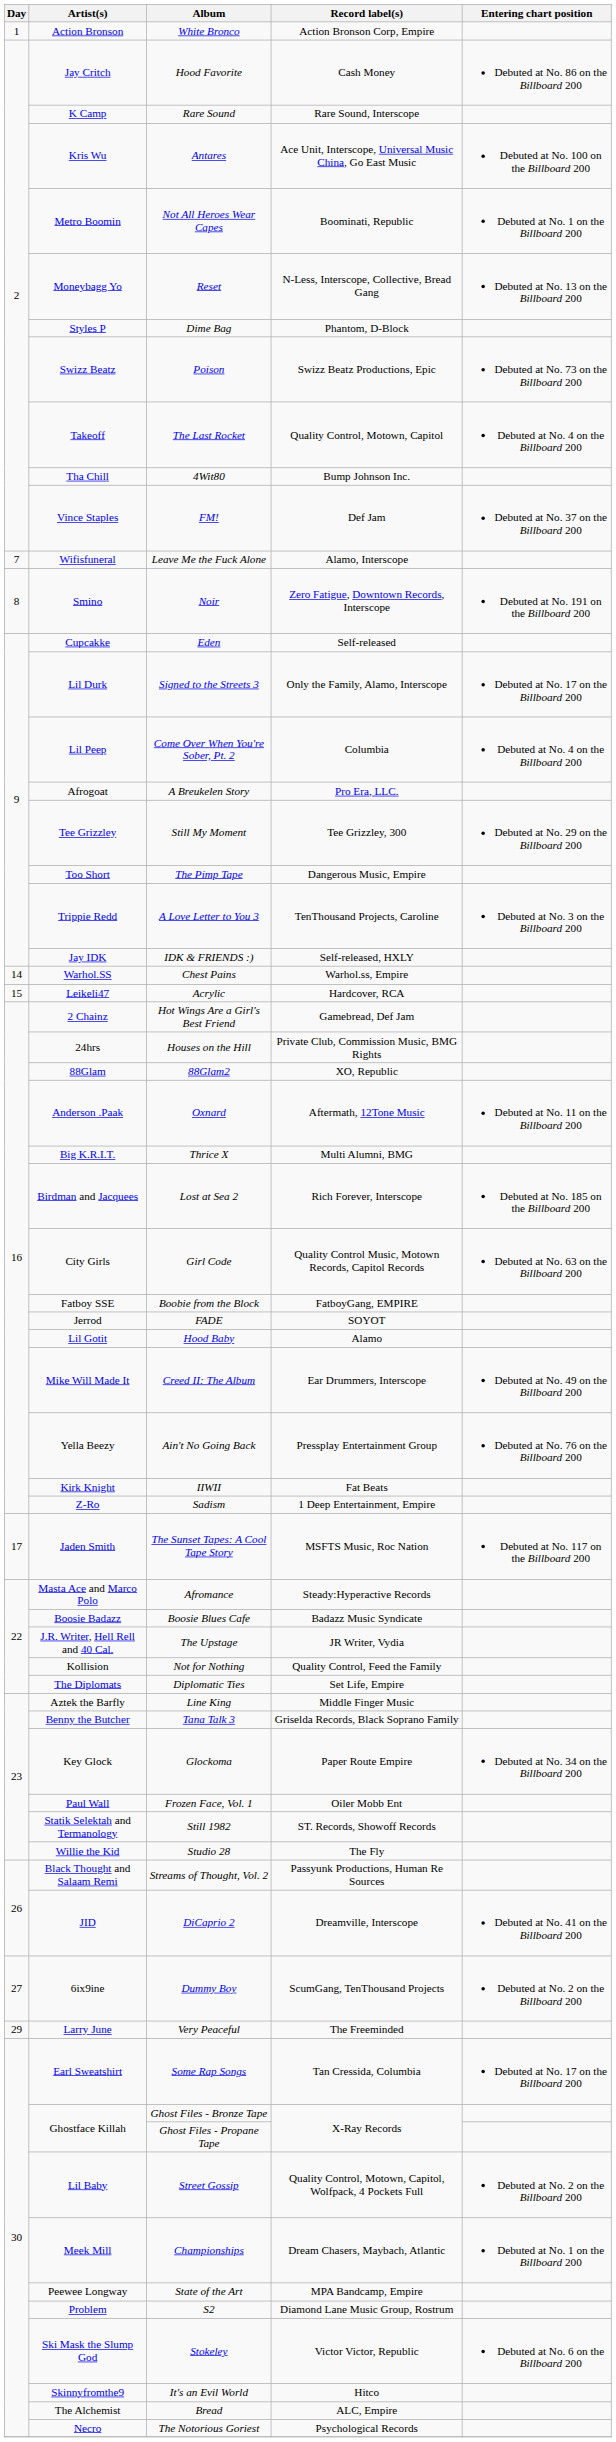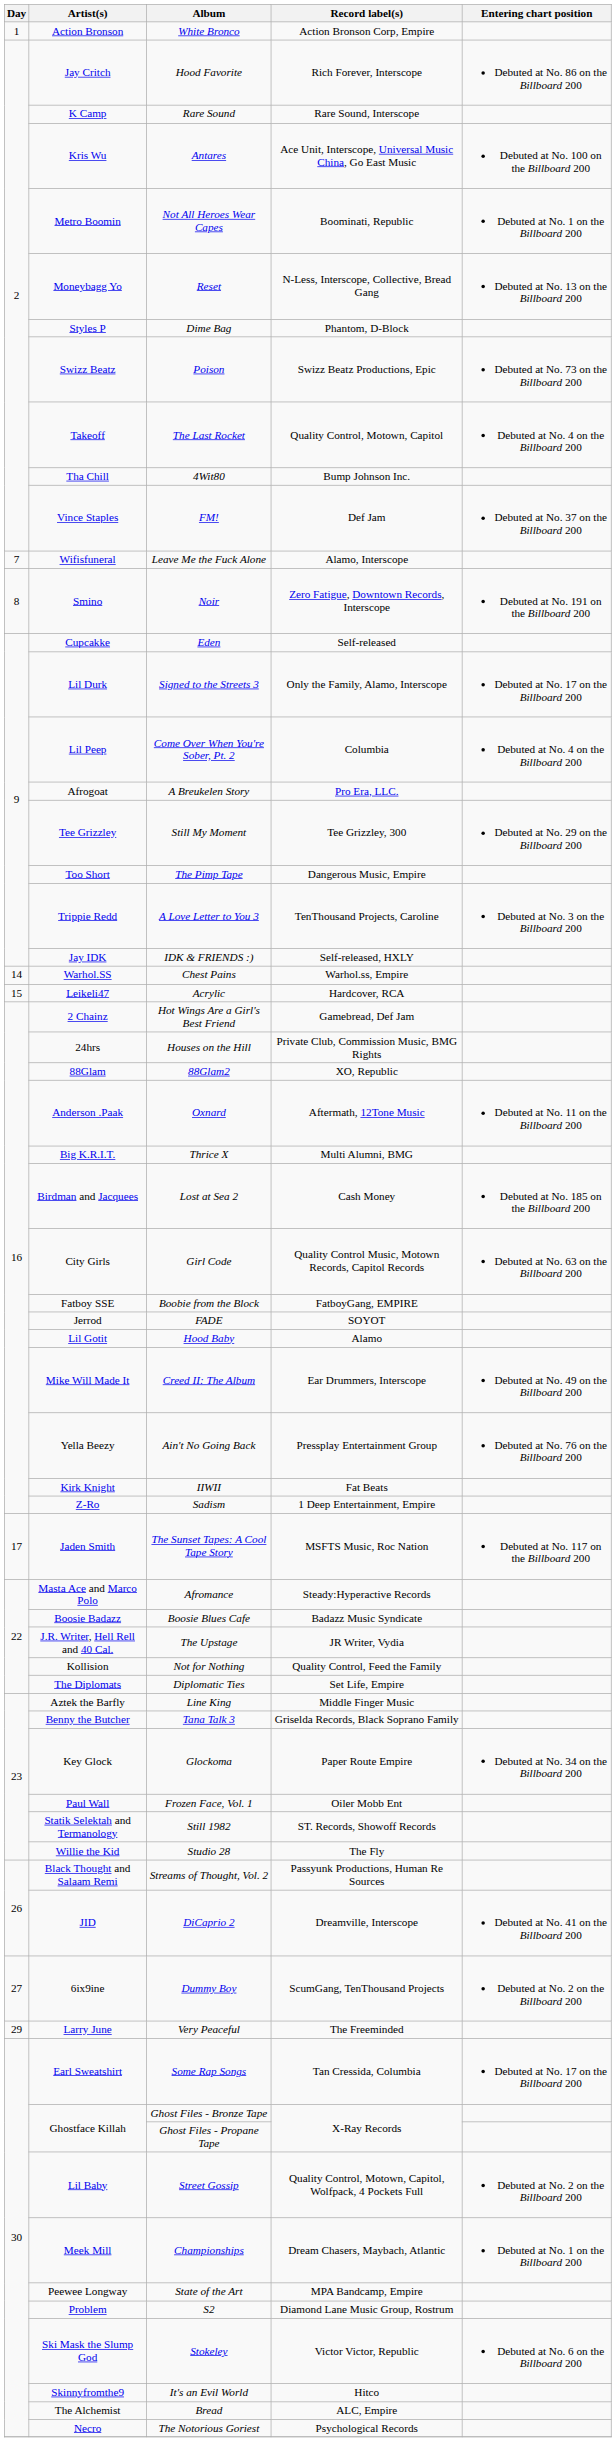 <table class="wikitable" style="text-align:center;">
 <tr>
 <th scope="col">Day</th>
 <th scope="col">Artist(s)</th>
 <th scope="col">Album</th>
 <th scope="col">Record label(s)</th>
 <th scope="col">Entering chart position</th>
 </tr>
 <tr>
 <td>1</td>
 <td><a href='#'>Action Bronson</a></td>
 <td><em><a href='#'>White Bronco</a></em></td>
 <td>Action Bronson Corp, Empire</td>
 <td></td>
 </tr>
 <tr>
 <td rowspan="10">2</td>
 <td><a href='#'>Jay Critch</a></td>
 <td><em>Hood Favorite</em></td>
-<td>Cash Money</td>
+<td>Rich Forever, Interscope</td>
 <td><br><ul><li>Debuted at No. 86 on the <em>Billboard</em> 200</li></ul></td>
 </tr>
 <tr>
 <td><a href='#'>K Camp</a></td>
 <td><em>Rare Sound</em></td>
 <td>Rare Sound, Interscope</td>
 <td></td>
 </tr>
 <tr>
 <td><a href='#'>Kris Wu</a></td>
 <td><em><a href='#'>Antares</a></em></td>
 <td>Ace Unit, Interscope, <a href='#'>Universal Music China</a>, Go East Music</td>
 <td><br><ul><li>Debuted at No. 100 on the <em>Billboard</em> 200</li></ul></td>
 </tr>
 <tr>
 <td><a href='#'>Metro Boomin</a></td>
 <td><em><a href='#'>Not All Heroes Wear Capes</a></em></td>
 <td>Boominati, Republic</td>
 <td><br><ul><li>Debuted at No. 1 on the <em>Billboard</em> 200</li></ul></td>
 </tr>
 <tr>
 <td><a href='#'>Moneybagg Yo</a></td>
 <td><em><a href='#'>Reset</a></em></td>
 <td>N-Less, Interscope, Collective, Bread Gang</td>
 <td><br><ul><li>Debuted at No. 13 on the <em>Billboard</em> 200</li></ul></td>
 </tr>
 <tr>
 <td><a href='#'>Styles P</a></td>
 <td><em>Dime Bag</em></td>
 <td>Phantom, D-Block</td>
 <td></td>
 </tr>
 <tr>
 <td><a href='#'>Swizz Beatz</a></td>
 <td><em><a href='#'>Poison</a></em></td>
 <td>Swizz Beatz Productions, Epic</td>
 <td><br><ul><li>Debuted at No. 73 on the <em>Billboard</em> 200</li></ul></td>
 </tr>
 <tr>
 <td><a href='#'>Takeoff</a></td>
 <td><em><a href='#'>The Last Rocket</a></em></td>
 <td>Quality Control, Motown, Capitol</td>
 <td><br><ul><li>Debuted at No. 4 on the <em>Billboard</em> 200</li></ul></td>
 </tr>
 <tr>
 <td><a href='#'>Tha Chill</a></td>
 <td><em>4Wit80</em></td>
 <td>Bump Johnson Inc.</td>
 <td></td>
 </tr>
 <tr>
 <td><a href='#'>Vince Staples</a></td>
 <td><em><a href='#'>FM!</a></em></td>
 <td>Def Jam</td>
 <td><br><ul><li>Debuted at No. 37 on the <em>Billboard</em> 200</li></ul></td>
 </tr>
 <tr>
 <td>7</td>
 <td><a href='#'>Wifisfuneral</a></td>
 <td><em>Leave Me the Fuck Alone</em></td>
 <td>Alamo, Interscope</td>
 <td></td>
 </tr>
 <tr>
 <td>8</td>
 <td><a href='#'>Smino</a></td>
 <td><em><a href='#'>Noir</a></em></td>
 <td><a href='#'>Zero Fatigue</a>, <a href='#'>Downtown Records</a>, Interscope</td>
 <td><br><ul><li>Debuted at No. 191 on the <em>Billboard</em> 200</li></ul></td>
 </tr>
 <tr>
 <td rowspan="8">9</td>
 <td><a href='#'>Cupcakke</a></td>
 <td><em><a href='#'>Eden</a></em></td>
 <td>Self-released</td>
 <td></td>
 </tr>
 <tr>
 <td><a href='#'>Lil Durk</a></td>
 <td><em><a href='#'>Signed to the Streets 3</a></em></td>
 <td>Only the Family, Alamo, Interscope</td>
 <td><br><ul><li>Debuted at No. 17 on the <em>Billboard</em> 200</li></ul></td>
 </tr>
 <tr>
 <td><a href='#'>Lil Peep</a></td>
 <td><em><a href='#'>Come Over When You're Sober, Pt. 2</a></em></td>
 <td>Columbia</td>
 <td><br><ul><li>Debuted at No. 4 on the <em>Billboard</em> 200</li></ul></td>
 </tr>
 <tr>
 <td>Afrogoat</td>
 <td><em>A Breukelen Story</em></td>
 <td><a href='#'>Pro Era, LLC.</a></td>
 <td></td>
 </tr>
 <tr>
 <td><a href='#'>Tee Grizzley</a></td>
 <td><em>Still My Moment</em></td>
 <td>Tee Grizzley, 300</td>
 <td><br><ul><li>Debuted at No. 29 on the <em>Billboard</em> 200</li></ul></td>
 </tr>
 <tr>
 <td><a href='#'>Too Short</a></td>
 <td><em><a href='#'>The Pimp Tape</a></em></td>
 <td>Dangerous Music, Empire</td>
 <td></td>
 </tr>
 <tr>
 <td><a href='#'>Trippie Redd</a></td>
 <td><em><a href='#'>A Love Letter to You 3</a></em></td>
 <td>TenThousand Projects, Caroline</td>
 <td><br><ul><li>Debuted at No. 3 on the <em>Billboard</em> 200</li></ul></td>
 </tr>
 <tr>
 <td><a href='#'>Jay IDK</a></td>
 <td><em>IDK & FRIENDS :)</em></td>
 <td>Self-released, HXLY</td>
 <td></td>
 </tr>
 <tr>
 <td>14</td>
 <td><a href='#'>Warhol.SS</a></td>
 <td><em>Chest Pains</em></td>
 <td>Warhol.ss, Empire</td>
 <td></td>
 </tr>
 <tr>
 <td>15</td>
 <td><a href='#'>Leikeli47</a></td>
 <td><em>Acrylic</em></td>
 <td>Hardcover, RCA</td>
 <td></td>
 </tr>
 <tr>
 <td rowspan="14">16</td>
 <td><a href='#'>2 Chainz</a></td>
 <td><em>Hot Wings Are a Girl's Best Friend</em></td>
 <td>Gamebread, Def Jam</td>
 <td></td>
 </tr>
 <tr>
 <td>24hrs</td>
 <td><em>Houses on the Hill</em></td>
 <td>Private Club, Commission Music, BMG Rights</td>
 <td></td>
 </tr>
 <tr>
 <td><a href='#'>88Glam</a></td>
 <td><em><a href='#'>88Glam2</a></em></td>
 <td>XO, Republic</td>
 <td></td>
 </tr>
 <tr>
 <td><a href='#'>Anderson .Paak</a></td>
 <td><em><a href='#'>Oxnard</a></em></td>
 <td>Aftermath, <a href='#'>12Tone Music</a></td>
 <td><br><ul><li>Debuted at No. 11 on the <em>Billboard</em> 200</li></ul></td>
 </tr>
 <tr>
 <td><a href='#'>Big K.R.I.T.</a></td>
 <td><em>Thrice X</em></td>
 <td>Multi Alumni, BMG</td>
 <td></td>
 </tr>
 <tr>
 <td><a href='#'>Birdman</a> and <a href='#'>Jacquees</a></td>
 <td><em>Lost at Sea 2</em></td>
-<td>Rich Forever, Interscope</td>
+<td>Cash Money</td>
 <td><br><ul><li>Debuted at No. 185 on the <em>Billboard</em> 200</li></ul></td>
 </tr>
 <tr>
 <td>City Girls</td>
 <td><em>Girl Code</em></td>
 <td>Quality Control Music, Motown Records, Capitol Records</td>
 <td><br><ul><li>Debuted at No. 63 on the <em>Billboard</em> 200</li></ul></td>
 </tr>
 <tr>
 <td>Fatboy SSE</td>
 <td><em>Boobie from the Block</em></td>
 <td>FatboyGang, EMPIRE</td>
 <td></td>
 </tr>
 <tr>
 <td>Jerrod</td>
 <td><em>FADE</em></td>
 <td>SOYOT</td>
 <td></td>
 </tr>
 <tr>
 <td><a href='#'>Lil Gotit</a></td>
 <td><em><a href='#'>Hood Baby</a></em></td>
 <td>Alamo</td>
 <td></td>
 </tr>
 <tr>
 <td><a href='#'>Mike Will Made It</a></td>
 <td><em><a href='#'>Creed II: The Album</a></em></td>
 <td>Ear Drummers, Interscope</td>
 <td><br><ul><li>Debuted at No. 49 on the <em>Billboard</em> 200</li></ul></td>
 </tr>
 <tr>
 <td>Yella Beezy</td>
 <td><em>Ain't No Going Back</em></td>
 <td>Pressplay Entertainment Group</td>
 <td><br><ul><li>Debuted at No. 76 on the <em>Billboard</em> 200</li></ul></td>
 </tr>
 <tr>
 <td><a href='#'>Kirk Knight</a></td>
 <td><em>IIWII</em></td>
 <td>Fat Beats</td>
 <td></td>
 </tr>
 <tr>
 <td><a href='#'>Z-Ro</a></td>
 <td><em>Sadism</em></td>
 <td>1 Deep Entertainment, Empire</td>
 <td></td>
 </tr>
 <tr>
 <td>17</td>
 <td><a href='#'>Jaden Smith</a></td>
 <td><em><a href='#'>The Sunset Tapes: A Cool Tape Story</a></em></td>
 <td>MSFTS Music, Roc Nation</td>
 <td><br><ul><li>Debuted at No. 117 on the <em>Billboard</em> 200</li></ul></td>
 </tr>
 <tr>
 <td rowspan="5">22</td>
 <td><a href='#'>Masta Ace</a> and <a href='#'>Marco Polo</a></td>
 <td><em>Afromance</em></td>
 <td>Steady:Hyperactive Records</td>
 <td></td>
 </tr>
 <tr>
 <td><a href='#'>Boosie Badazz</a></td>
 <td><em>Boosie Blues Cafe</em></td>
 <td>Badazz Music Syndicate</td>
 <td></td>
 </tr>
 <tr>
 <td><a href='#'>J.R. Writer</a>, <a href='#'>Hell Rell</a> and <a href='#'>40 Cal.</a></td>
 <td><em>The Upstage</em></td>
 <td>JR Writer, Vydia</td>
 <td></td>
 </tr>
 <tr>
 <td>Kollision</td>
 <td><em>Not for Nothing</em></td>
 <td>Quality Control, Feed the Family</td>
 <td></td>
 </tr>
 <tr>
 <td><a href='#'>The Diplomats</a></td>
 <td><em>Diplomatic Ties</em></td>
 <td>Set Life, Empire</td>
 <td></td>
 </tr>
 <tr>
 <td rowspan="6">23</td>
 <td>Aztek the Barfly</td>
 <td><em>Line King</em></td>
 <td>Middle Finger Music</td>
 <td></td>
 </tr>
 <tr>
 <td><a href='#'>Benny the Butcher</a></td>
 <td><em><a href='#'>Tana Talk 3</a></em></td>
 <td>Griselda Records, Black Soprano Family</td>
 <td></td>
 </tr>
 <tr>
 <td>Key Glock</td>
 <td><em>Glockoma</em></td>
 <td>Paper Route Empire</td>
 <td><br><ul><li>Debuted at No. 34 on the <em>Billboard</em> 200</li></ul></td>
 </tr>
 <tr>
 <td><a href='#'>Paul Wall</a></td>
 <td><em>Frozen Face, Vol. 1</em></td>
 <td>Oiler Mobb Ent</td>
 <td></td>
 </tr>
 <tr>
 <td><a href='#'>Statik Selektah</a> and <a href='#'>Termanology</a></td>
 <td><em>Still 1982</em></td>
 <td>ST. Records, Showoff Records</td>
 <td></td>
 </tr>
 <tr>
 <td><a href='#'>Willie the Kid</a></td>
 <td><em>Studio 28</em></td>
 <td>The Fly</td>
 <td></td>
 </tr>
 <tr>
 <td rowspan="2">26</td>
 <td><a href='#'>Black Thought</a> and <a href='#'>Salaam Remi</a></td>
 <td><em>Streams of Thought, Vol. 2</em></td>
 <td>Passyunk Productions, Human Re Sources</td>
 <td></td>
 </tr>
 <tr>
 <td><a href='#'>JID</a></td>
 <td><em><a href='#'>DiCaprio 2</a></em></td>
 <td>Dreamville, Interscope</td>
 <td><br><ul><li>Debuted at No. 41 on the <em>Billboard</em> 200</li></ul></td>
 </tr>
 <tr>
 <td>27</td>
 <td>6ix9ine</td>
 <td><em><a href='#'>Dummy Boy</a></em></td>
 <td>ScumGang, TenThousand Projects</td>
 <td><br><ul><li>Debuted at No. 2 on the <em>Billboard</em> 200</li></ul></td>
 </tr>
 <tr>
 <td>29</td>
 <td><a href='#'>Larry June</a></td>
 <td><em>Very Peaceful</em></td>
 <td>The Freeminded</td>
 <td></td>
 </tr>
 <tr>
 <td rowspan="11">30</td>
 <td><a href='#'>Earl Sweatshirt</a></td>
 <td><em><a href='#'>Some Rap Songs</a></em></td>
 <td>Tan Cressida, Columbia</td>
 <td><br><ul><li>Debuted at No. 17 on the <em>Billboard</em> 200</li></ul></td>
 </tr>
 <tr>
 <td rowspan="2">Ghostface Killah</td>
 <td><em>Ghost Files - Bronze Tape</em></td>
 <td rowspan="2">X-Ray Records</td>
 <td></td>
 </tr>
 <tr>
 <td><em>Ghost Files - Propane Tape</em></td>
 <td></td>
 </tr>
 <tr>
 <td><a href='#'>Lil Baby</a></td>
 <td><em><a href='#'>Street Gossip</a></em></td>
 <td>Quality Control, Motown, Capitol, Wolfpack, 4 Pockets Full</td>
 <td><br><ul><li>Debuted at No. 2 on the <em>Billboard</em> 200</li></ul></td>
 </tr>
 <tr>
 <td><a href='#'>Meek Mill</a></td>
 <td><em><a href='#'>Championships</a></em></td>
 <td>Dream Chasers, Maybach, Atlantic</td>
 <td><br><ul><li>Debuted at No. 1 on the <em>Billboard</em> 200</li></ul></td>
 </tr>
 <tr>
 <td>Peewee Longway</td>
 <td><em>State of the Art</em></td>
 <td>MPA Bandcamp, Empire</td>
 <td></td>
 </tr>
 <tr>
 <td><a href='#'>Problem</a></td>
 <td><em>S2</em></td>
 <td>Diamond Lane Music Group, Rostrum</td>
 <td></td>
 </tr>
 <tr>
 <td><a href='#'>Ski Mask the Slump God</a></td>
 <td><em><a href='#'>Stokeley</a></em></td>
 <td>Victor Victor, Republic</td>
 <td><br><ul><li>Debuted at No. 6 on the <em>Billboard</em> 200</li></ul></td>
 </tr>
 <tr>
 <td><a href='#'>Skinnyfromthe9</a></td>
 <td><em>It's an Evil World</em></td>
 <td>Hitco</td>
 <td></td>
 </tr>
 <tr>
 <td>The Alchemist</td>
 <td><em>Bread</em></td>
 <td>ALC, Empire</td>
 <td></td>
 </tr>
 <tr>
 <td><a href='#'>Necro</a></td>
 <td><em>The Notorious Goriest</em></td>
 <td>Psychological Records</td>
 <td></td>
 </tr>
 <tr>
 </tr>
 </table>
